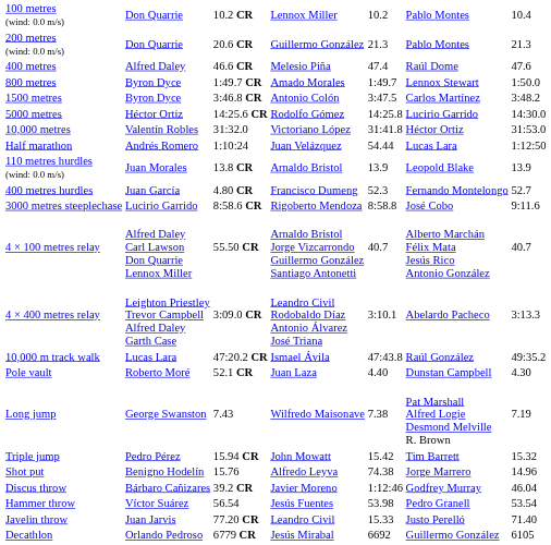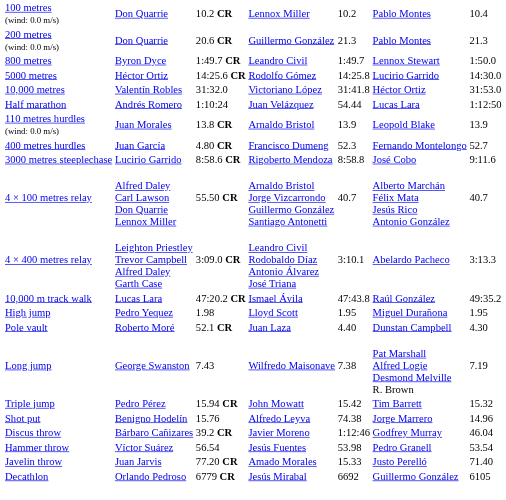 <table>
 <tr>
 <td><a href='#'>100 metres</a><br><small>(wind: 0.0 m/s)</small></td>
 <td><a href='#'>Don Quarrie</a><br> </td>
 <td>10.2 <strong>CR</strong></td>
 <td><a href='#'>Lennox Miller</a><br> </td>
 <td>10.2</td>
 <td><a href='#'>Pablo Montes</a><br> </td>
 <td>10.4</td>
 </tr>
 <tr>
 <td><a href='#'>200 metres</a><br><small>(wind: 0.0 m/s)</small></td>
 <td><a href='#'>Don Quarrie</a><br> </td>
 <td>20.6 <strong>CR</strong></td>
 <td><a href='#'>Guillermo González</a><br> </td>
 <td>21.3</td>
 <td><a href='#'>Pablo Montes</a><br> </td>
 <td>21.3</td>
 </tr>
 <tr>
-<td><a href='#'>400 metres</a></td>
-<td><a href='#'>Alfred Daley</a><br> </td>
-<td>46.6 <strong>CR</strong></td>
-<td><a href='#'>Melesio Piña</a><br> </td>
-<td>47.4</td>
-<td><a href='#'>Raúl Dome</a><br> </td>
-<td>47.6</td>
-</tr>
-<tr>
 <td><a href='#'>800 metres</a></td>
 <td><a href='#'>Byron Dyce</a><br> </td>
 <td>1:49.7 <strong>CR</strong></td>
-<td><a href='#'>Amado Morales</a><br> </td>
+<td><a href='#'>Leandro Civil</a><br> </td>
 <td>1:49.7</td>
 <td><a href='#'>Lennox Stewart</a><br> </td>
 <td>1:50.0</td>
-</tr>
-<tr>
-<td><a href='#'>1500 metres</a></td>
-<td><a href='#'>Byron Dyce</a><br> </td>
-<td>3:46.8 <strong>CR</strong></td>
-<td><a href='#'>Antonio Colón</a><br> </td>
-<td>3:47.5</td>
-<td><a href='#'>Carlos Martínez</a><br> </td>
-<td>3:48.2</td>
 </tr>
 <tr>
 <td><a href='#'>5000 metres</a></td>
 <td><a href='#'>Héctor Ortiz</a><br> </td>
 <td>14:25.6 <strong>CR</strong></td>
 <td><a href='#'>Rodolfo Gómez</a><br> </td>
 <td>14:25.8</td>
 <td><a href='#'>Lucirio Garrido</a><br> </td>
 <td>14:30.0</td>
 </tr>
 <tr>
 <td><a href='#'>10,000 metres</a></td>
 <td><a href='#'>Valentín Robles</a><br> </td>
 <td>31:32.0</td>
 <td><a href='#'>Victoriano López</a><br> </td>
 <td>31:41.8</td>
 <td><a href='#'>Héctor Ortiz</a><br> </td>
 <td>31:53.0</td>
 </tr>
 <tr>
 <td><a href='#'>Half marathon</a></td>
 <td><a href='#'>Andrés Romero</a><br> </td>
 <td>1:10:24</td>
 <td><a href='#'>Juan Velázquez</a><br> </td>
 <td>54.44</td>
 <td><a href='#'>Lucas Lara</a><br> </td>
 <td>1:12:50</td>
 </tr>
 <tr>
 <td><a href='#'>110 metres hurdles</a><br><small>(wind: 0.0 m/s)</small></td>
 <td><a href='#'>Juan Morales</a><br> </td>
 <td>13.8 <strong>CR</strong></td>
 <td><a href='#'>Arnaldo Bristol</a><br> </td>
 <td>13.9</td>
 <td><a href='#'>Leopold Blake</a><br> </td>
 <td>13.9</td>
 </tr>
 <tr>
 <td><a href='#'>400 metres hurdles</a></td>
 <td><a href='#'>Juan García</a><br> </td>
 <td>4.80 <strong>CR</strong></td>
 <td><a href='#'>Francisco Dumeng</a><br> </td>
 <td>52.3</td>
 <td><a href='#'>Fernando Montelongo</a><br> </td>
 <td>52.7</td>
 </tr>
 <tr>
 <td><a href='#'>3000 metres steeplechase</a></td>
 <td><a href='#'>Lucirio Garrido</a><br> </td>
 <td>8:58.6 <strong>CR</strong></td>
 <td><a href='#'>Rigoberto Mendoza</a><br> </td>
 <td>8:58.8</td>
 <td><a href='#'>José Cobo</a><br> </td>
 <td>9:11.6</td>
 </tr>
 <tr>
 <td><a href='#'>4 × 100 metres relay</a></td>
 <td><br><a href='#'>Alfred Daley</a><br><a href='#'>Carl Lawson</a><br><a href='#'>Don Quarrie</a><br><a href='#'>Lennox Miller</a></td>
 <td>55.50 <strong>CR</strong></td>
 <td><br><a href='#'>Arnaldo Bristol</a><br><a href='#'>Jorge Vizcarrondo</a><br><a href='#'>Guillermo González</a><br><a href='#'>Santiago Antonetti</a></td>
 <td>40.7</td>
 <td><br><a href='#'>Alberto Marchán</a><br><a href='#'>Félix Mata</a><br><a href='#'>Jesús Rico</a><br><a href='#'>Antonio González</a></td>
 <td>40.7</td>
 </tr>
 <tr>
 <td><a href='#'>4 × 400 metres relay</a></td>
 <td><br><a href='#'>Leighton Priestley</a><br><a href='#'>Trevor Campbell</a><br><a href='#'>Alfred Daley</a><br><a href='#'>Garth Case</a></td>
 <td>3:09.0 <strong>CR</strong></td>
 <td><br><a href='#'>Leandro Civil</a><br><a href='#'>Rodobaldo Díaz</a><br><a href='#'>Antonio Álvarez</a><br><a href='#'>José Triana</a></td>
 <td>3:10.1</td>
 <td><a href='#'>Abelardo Pacheco</a><br> </td>
 <td>3:13.3</td>
 </tr>
 <tr>
 <td><a href='#'>10,000 m track walk</a></td>
 <td><a href='#'>Lucas Lara</a><br> </td>
 <td>47:20.2 <strong>CR</strong></td>
 <td><a href='#'>Ismael Ávila</a><br> </td>
 <td>47:43.8</td>
 <td><a href='#'>Raúl González</a><br> </td>
 <td>49:35.2</td>
 </tr>
 <tr>
+<td><a href='#'>High jump</a></td>
+<td><a href='#'>Pedro Yequez</a><br> </td>
+<td>1.98</td>
+<td><a href='#'>Lloyd Scott</a><br> </td>
+<td>1.95</td>
+<td><a href='#'>Miguel Durañona</a><br> </td>
+<td>1.95</td>
+</tr>
+<tr>
 <td><a href='#'>Pole vault</a></td>
 <td><a href='#'>Roberto Moré</a><br> </td>
 <td>52.1 <strong>CR</strong></td>
 <td><a href='#'>Juan Laza</a><br> </td>
 <td>4.40</td>
 <td><a href='#'>Dunstan Campbell</a><br> </td>
 <td>4.30</td>
 </tr>
 <tr>
 <td><a href='#'>Long jump</a></td>
 <td><a href='#'>George Swanston</a><br> </td>
 <td>7.43</td>
 <td><a href='#'>Wilfredo Maisonave</a><br> </td>
 <td>7.38</td>
 <td><br><a href='#'>Pat Marshall</a><br><a href='#'>Alfred Logie</a><br><a href='#'>Desmond Melville</a><br>R. Brown</td>
 <td>7.19</td>
 </tr>
 <tr>
 <td><a href='#'>Triple jump</a></td>
 <td><a href='#'>Pedro Pérez</a><br> </td>
 <td>15.94 <strong>CR</strong></td>
 <td><a href='#'>John Mowatt</a><br> </td>
 <td>15.42</td>
 <td><a href='#'>Tim Barrett</a><br> </td>
 <td>15.32</td>
 </tr>
 <tr>
 <td><a href='#'>Shot put</a></td>
 <td><a href='#'>Benigno Hodelín</a><br> </td>
 <td>15.76</td>
 <td><a href='#'>Alfredo Leyva</a><br> </td>
 <td>74.38</td>
 <td><a href='#'>Jorge Marrero</a><br> </td>
 <td>14.96</td>
 </tr>
 <tr>
 <td><a href='#'>Discus throw</a></td>
 <td><a href='#'>Bárbaro Cañizares</a><br> </td>
 <td>39.2 <strong>CR</strong></td>
 <td><a href='#'>Javier Moreno</a><br> </td>
 <td>1:12:46</td>
 <td><a href='#'>Godfrey Murray</a><br> </td>
 <td>46.04</td>
 </tr>
 <tr>
 <td><a href='#'>Hammer throw</a></td>
 <td><a href='#'>Víctor Suárez</a><br> </td>
 <td>56.54</td>
 <td><a href='#'>Jesús Fuentes</a><br> </td>
 <td>53.98</td>
 <td><a href='#'>Pedro Granell</a><br> </td>
 <td>53.54</td>
 </tr>
 <tr>
 <td><a href='#'>Javelin throw</a></td>
 <td><a href='#'>Juan Jarvis</a><br> </td>
 <td>77.20 <strong>CR</strong></td>
-<td><a href='#'>Leandro Civil</a><br> </td>
+<td><a href='#'>Amado Morales</a><br> </td>
 <td>15.33</td>
 <td><a href='#'>Justo Perelló</a><br> </td>
 <td>71.40</td>
 </tr>
 <tr>
 <td><a href='#'>Decathlon</a></td>
 <td><a href='#'>Orlando Pedroso</a><br> </td>
 <td>6779 <strong>CR</strong></td>
 <td><a href='#'>Jesús Mirabal</a><br> </td>
 <td>6692</td>
 <td><a href='#'>Guillermo González</a><br> </td>
 <td>6105</td>
 </tr>
 </table>
